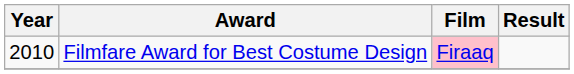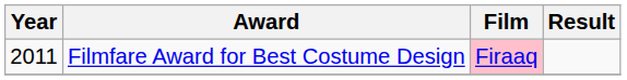 <table class="wikitable">
 <tr>
 <th>Year</th>
 <th>Award</th>
 <th>Film</th>
 <th>Result</th>
 </tr>
 <tr>
-<td>2010</td>
+<td>2011</td>
 <td><a href='#'>Filmfare Award for Best Costume Design</a></td>
 <td style="background: pink;"><a href='#'>Firaaq</a></td>
 <td></td>
 </tr>
 <tr>
 </tr>
 </table>
